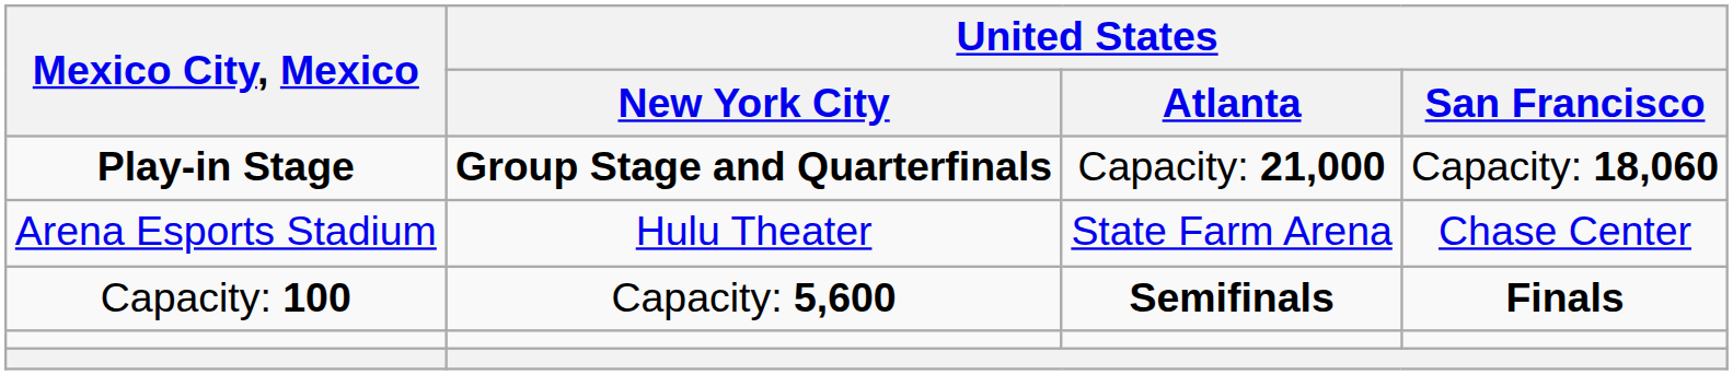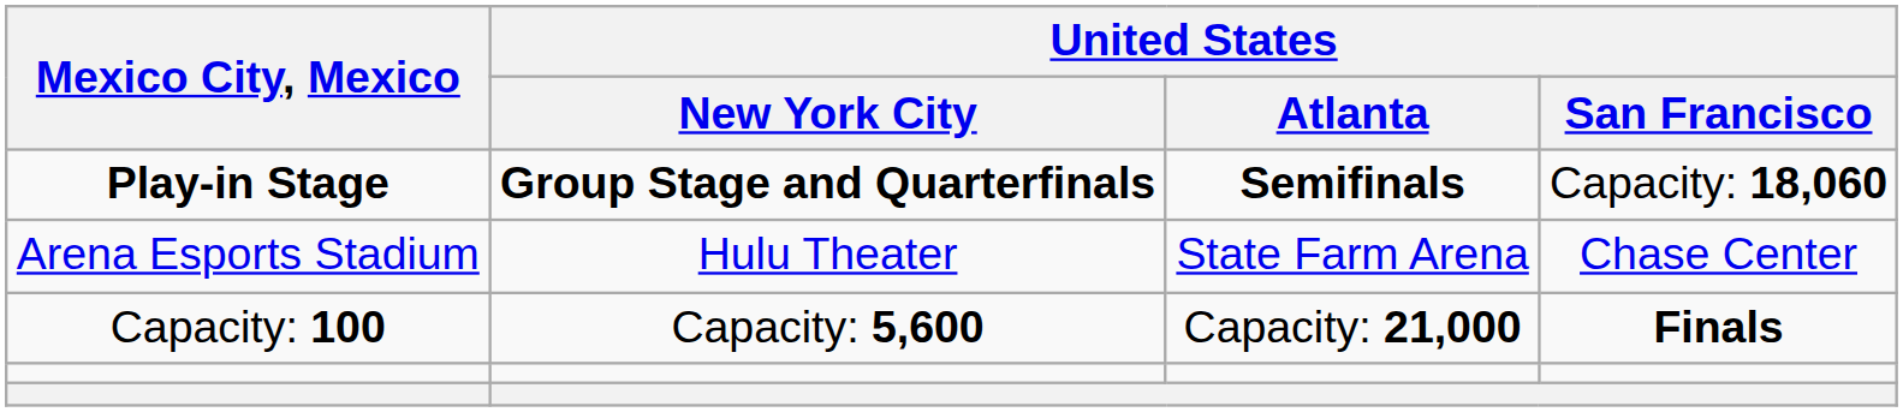 <table class="wikitable" style="text-align:center;">
 <tr>
 <th rowspan="2"><a href='#'>Mexico City</a>, <a href='#'>Mexico</a></th>
 <th colspan="3"><a href='#'>United States</a></th>
 </tr>
 <tr>
 <th><a href='#'>New York City</a></th>
 <th><a href='#'>Atlanta</a></th>
 <th><a href='#'>San Francisco</a></th>
 </tr>
 <tr>
 <td><strong>Play-in Stage</strong></td>
 <td><strong>Group Stage and Quarterfinals</strong></td>
-<td>Capacity: <strong>21,000</strong></td>
+<td><strong>Semifinals</strong></td>
 <td>Capacity: <strong>18,060</strong></td>
 </tr>
 <tr>
 <td><a href='#'>Arena Esports Stadium</a></td>
 <td><a href='#'>Hulu Theater</a></td>
 <td><a href='#'>State Farm Arena</a></td>
 <td><a href='#'>Chase Center</a></td>
 </tr>
 <tr>
 <td>Capacity: <strong>100</strong></td>
 <td>Capacity: <strong>5,600</strong></td>
-<td><strong>Semifinals</strong></td>
+<td>Capacity: <strong>21,000</strong></td>
 <td><strong>Finals</strong></td>
 </tr>
 <tr>
 <td></td>
 <td></td>
 <td></td>
 <td></td>
 </tr>
 <tr>
 <th></th>
 <th colspan="3"></th>
 </tr>
 </table>
